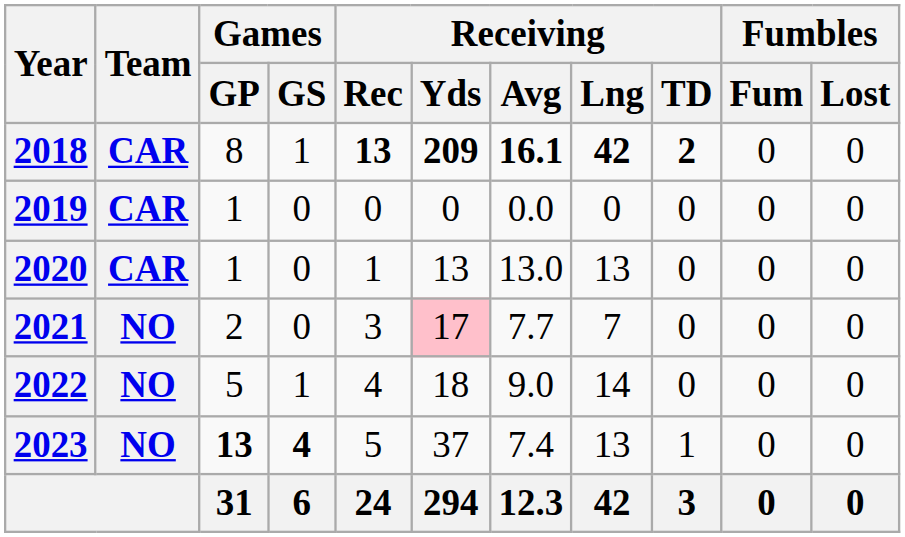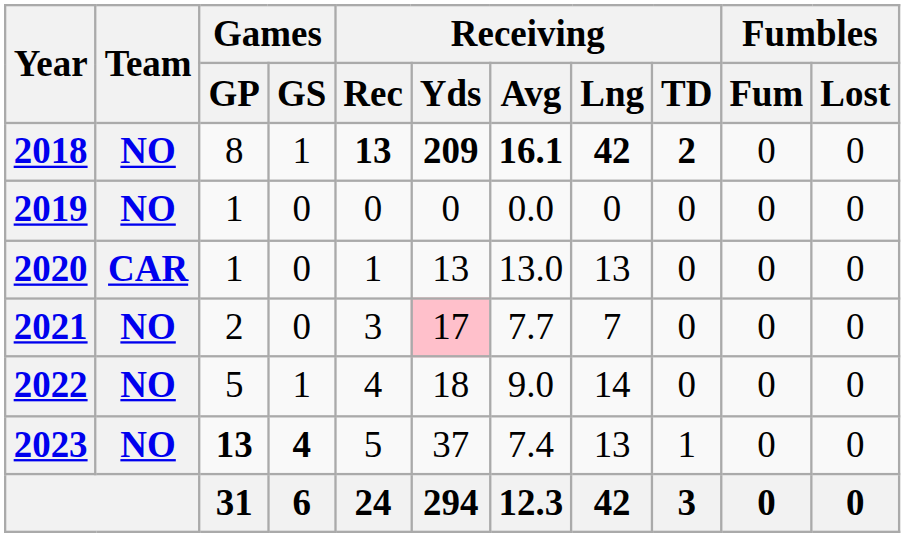 <table class="wikitable" style="text-align:center;">
 <tr>
 <th rowspan="2">Year</th>
 <th rowspan="2">Team</th>
 <th colspan="2">Games</th>
 <th colspan="5">Receiving</th>
 <th colspan="2">Fumbles</th>
 </tr>
 <tr>
 <th>GP</th>
 <th>GS</th>
 <th>Rec</th>
 <th>Yds</th>
 <th>Avg</th>
 <th>Lng</th>
 <th>TD</th>
 <th>Fum</th>
 <th>Lost</th>
 </tr>
 <tr>
 <th><a href='#'>2018</a></th>
-<th><a href='#'>CAR</a></th>
+<th><a href='#'>NO</a></th>
 <td>8</td>
 <td>1</td>
 <td><strong>13</strong></td>
 <td><strong>209</strong></td>
 <td><strong>16.1</strong></td>
 <td><strong>42</strong></td>
 <td><strong>2</strong></td>
 <td>0</td>
 <td>0</td>
 </tr>
 <tr>
 <th><a href='#'>2019</a></th>
-<th><a href='#'>CAR</a></th>
+<th><a href='#'>NO</a></th>
 <td>1</td>
 <td>0</td>
 <td>0</td>
 <td>0</td>
 <td>0.0</td>
 <td>0</td>
 <td>0</td>
 <td>0</td>
 <td>0</td>
 </tr>
 <tr>
 <th><a href='#'>2020</a></th>
 <th><a href='#'>CAR</a></th>
 <td>1</td>
 <td>0</td>
 <td>1</td>
 <td>13</td>
 <td>13.0</td>
 <td>13</td>
 <td>0</td>
 <td>0</td>
 <td>0</td>
 </tr>
 <tr>
 <th><a href='#'>2021</a></th>
 <th><a href='#'>NO</a></th>
 <td>2</td>
 <td>0</td>
 <td>3</td>
 <td style="background: pink;">17</td>
 <td>7.7</td>
 <td>7</td>
 <td>0</td>
 <td>0</td>
 <td>0</td>
 </tr>
 <tr>
 <th><a href='#'>2022</a></th>
 <th><a href='#'>NO</a></th>
 <td>5</td>
 <td>1</td>
 <td>4</td>
 <td>18</td>
 <td>9.0</td>
 <td>14</td>
 <td>0</td>
 <td>0</td>
 <td>0</td>
 </tr>
 <tr>
 <th><a href='#'>2023</a></th>
 <th><a href='#'>NO</a></th>
 <td><strong>13</strong></td>
 <td><strong>4</strong></td>
 <td>5</td>
 <td>37</td>
 <td>7.4</td>
 <td>13</td>
 <td>1</td>
 <td>0</td>
 <td>0</td>
 </tr>
 <tr>
 <th colspan="2"></th>
 <th>31</th>
 <th>6</th>
 <th>24</th>
 <th>294</th>
 <th>12.3</th>
 <th>42</th>
 <th>3</th>
 <th>0</th>
 <th>0</th>
 </tr>
 </table>
